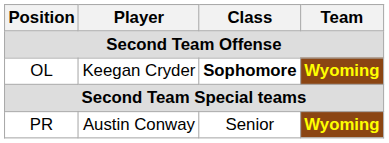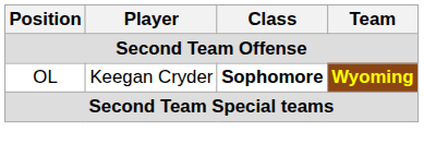 <table class="wikitable" border="0">
 <tr>
 <th>Position</th>
 <th>Player</th>
 <th>Class</th>
 <th>Team</th>
 </tr>
 <tr>
 <td colspan="4" style="text-align:center; background:#ddd;"><strong>Second Team Offense</strong></td>
 </tr>
 <tr style="text-align:center;">
 <td style="background:white">OL</td>
 <td style="background:white">Keegan Cryder</td>
 <td style="background:white"><strong>Sophomore</strong></td>
 <th style="background:#8B4513; color:#FFFF00;">Wyoming</th>
 </tr>
 <tr>
 <td colspan="4" style="text-align:center; background:#ddd;"><strong>Second Team Special teams</strong></td>
 </tr>
-<tr style="text-align:center;">
-<td style="background:white">PR</td>
-<td style="background:white">Austin Conway</td>
-<td style="background:white">Senior</td>
-<th style="background:#8B4513; color:#FFFF00;">Wyoming</th>
-</tr>
 </table>
